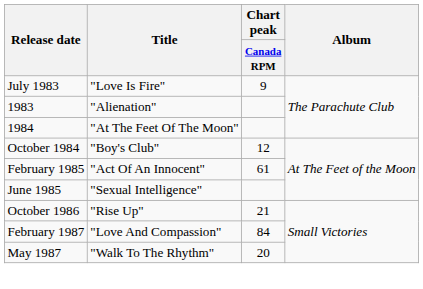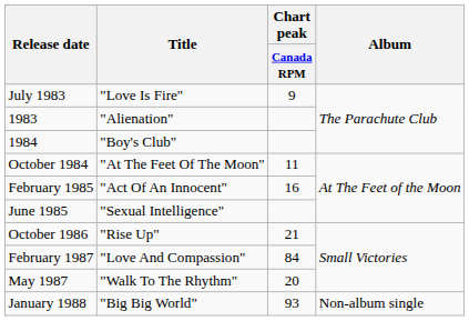 <table class="wikitable">
 <tr>
 <th rowspan="2">Release date</th>
 <th rowspan="2">Title</th>
 <th colspan="1">Chart peak</th>
 <th rowspan="2">Album</th>
 </tr>
 <tr>
 <th width="45"><small><a href='#'>Canada</a><br>RPM</small></th>
 </tr>
 <tr>
 <td>July 1983</td>
 <td>"Love Is Fire"</td>
 <td align="center">9</td>
 <td rowspan="3"><em>The Parachute Club</em></td>
 </tr>
 <tr>
 <td>1983</td>
 <td>"Alienation"</td>
 <td align="center"></td>
 </tr>
 <tr>
 <td>1984</td>
-<td>"At The Feet Of The Moon"</td>
+<td>"Boy's Club"</td>
 <td align="center"></td>
 </tr>
 <tr>
 <td>October 1984</td>
-<td>"Boy's Club"</td>
-<td align="center">12</td>
+<td>"At The Feet Of The Moon"</td>
+<td align="center">11</td>
 <td rowspan="3"><em>At The Feet of the Moon</em></td>
 </tr>
 <tr>
 <td>February 1985</td>
 <td>"Act Of An Innocent"</td>
-<td align="center">61</td>
+<td align="center">16</td>
 </tr>
 <tr>
 <td>June 1985</td>
 <td>"Sexual Intelligence"</td>
 <td align="center"></td>
 </tr>
 <tr>
 <td>October 1986</td>
 <td>"Rise Up"</td>
 <td align="center">21</td>
 <td rowspan="3"><em>Small Victories</em></td>
 </tr>
 <tr>
 <td>February 1987</td>
 <td>"Love And Compassion"</td>
 <td align="center">84</td>
 </tr>
 <tr>
 <td>May 1987</td>
 <td>"Walk To The Rhythm"</td>
 <td align="center">20</td>
 </tr>
+<tr>
+<td>January 1988</td>
+<td>"Big Big World"</td>
+<td align="center">93</td>
+<td>Non-album single</td>
+</tr>
 </table>
